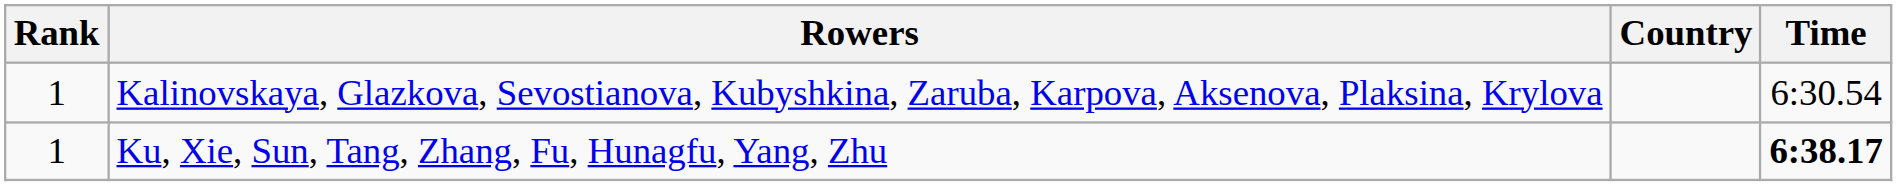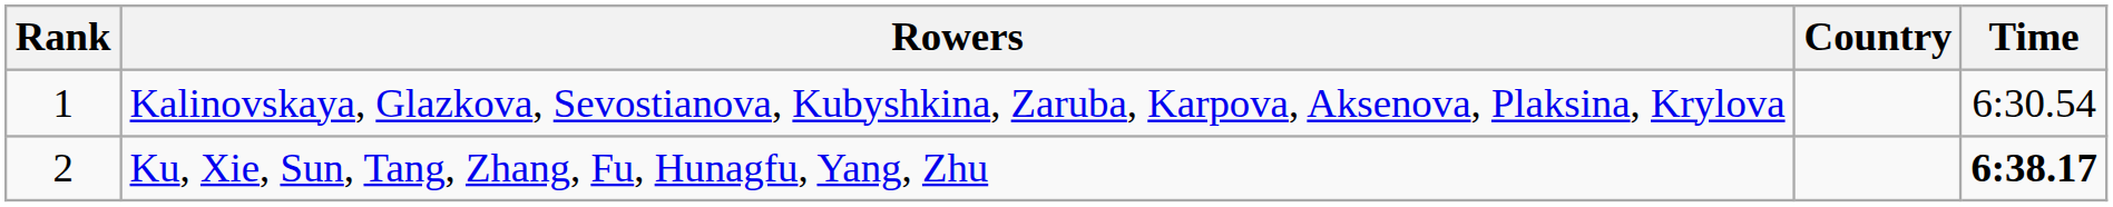 <table class="wikitable" style="text-align:center">
 <tr>
 <th>Rank</th>
 <th>Rowers</th>
 <th>Country</th>
 <th>Time</th>
 </tr>
 <tr>
 <td>1</td>
 <td align="left"><a href='#'>Kalinovskaya</a>, <a href='#'>Glazkova</a>, <a href='#'>Sevostianova</a>, <a href='#'>Kubyshkina</a>, <a href='#'>Zaruba</a>, <a href='#'>Karpova</a>, <a href='#'>Aksenova</a>, <a href='#'>Plaksina</a>, <a href='#'>Krylova</a></td>
 <td align="left"></td>
 <td>6:30.54</td>
 </tr>
 <tr>
-<td>1</td>
+<td>2</td>
 <td align="left"><a href='#'>Ku</a>, <a href='#'>Xie</a>, <a href='#'>Sun</a>, <a href='#'>Tang</a>, <a href='#'>Zhang</a>, <a href='#'>Fu</a>, <a href='#'>Hunagfu</a>, <a href='#'>Yang</a>, <a href='#'>Zhu</a></td>
 <td align="left"></td>
 <td><strong>6:38.17</strong></td>
 </tr>
 </table>
